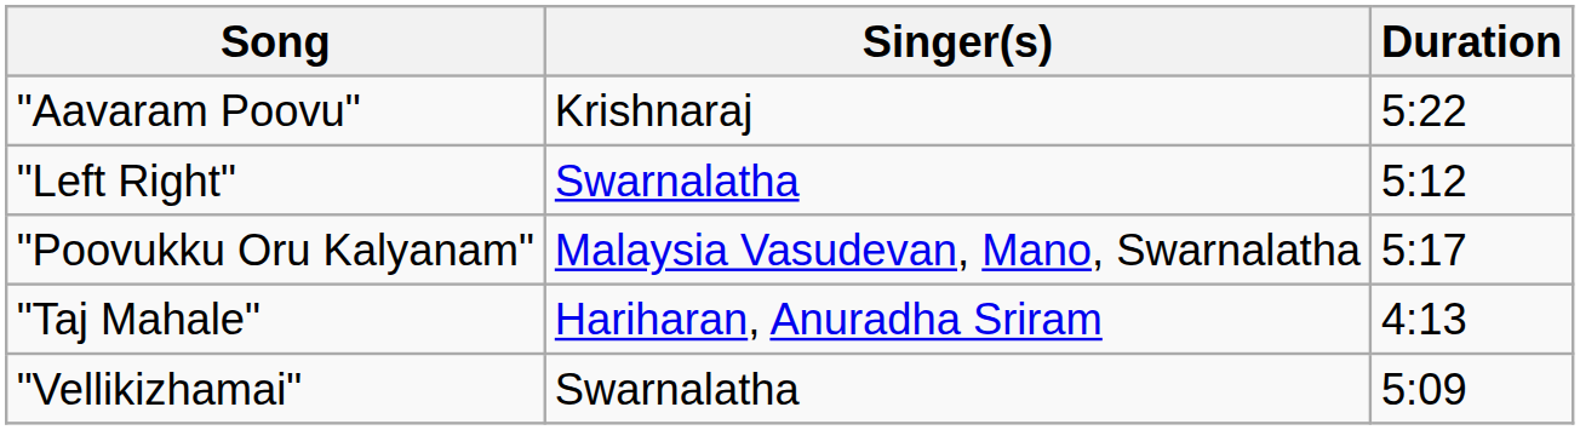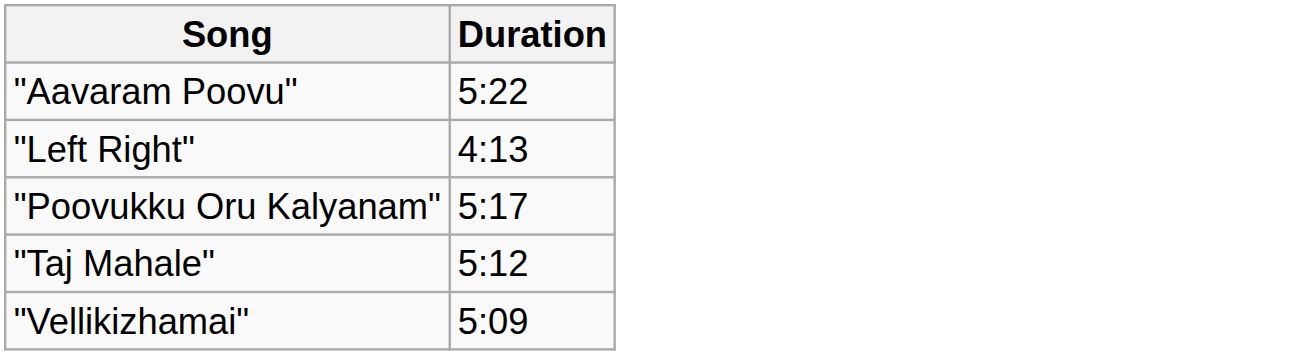 <table class="wikitable" style="font-size:95%;">
 <tr>
 <th>Song</th>
-<th>Singer(s)</th>
 <th>Duration</th>
 </tr>
 <tr>
 <td>"Aavaram Poovu"</td>
-<td>Krishnaraj</td>
 <td>5:22</td>
 </tr>
 <tr>
 <td>"Left Right"</td>
-<td><a href='#'>Swarnalatha</a></td>
-<td>5:12</td>
+<td>4:13</td>
 </tr>
 <tr>
 <td>"Poovukku Oru Kalyanam"</td>
-<td><a href='#'>Malaysia Vasudevan</a>, <a href='#'>Mano</a>, Swarnalatha</td>
 <td>5:17</td>
 </tr>
 <tr>
 <td>"Taj Mahale"</td>
-<td><a href='#'>Hariharan</a>, <a href='#'>Anuradha Sriram</a></td>
-<td>4:13</td>
+<td>5:12</td>
 </tr>
 <tr>
 <td>"Vellikizhamai"</td>
-<td>Swarnalatha</td>
 <td>5:09</td>
 </tr>
 </table>
